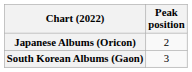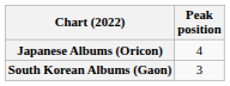 <table class="wikitable sortable plainrowheaders" style="text-align:center">
 <tr>
 <th scope="col">Chart (2022)</th>
 <th scope="col">Peak<br>position</th>
 </tr>
 <tr>
 <th scope="row">Japanese Albums (Oricon)</th>
-<td>2</td>
+<td>4</td>
 </tr>
 <tr>
 <th scope="row">South Korean Albums (Gaon)</th>
 <td>3</td>
 </tr>
 </table>
